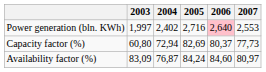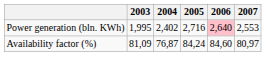 <table class="wikitable">
 <tr>
 <th></th>
 <th>2003</th>
 <th>2004</th>
 <th>2005</th>
 <th>2006</th>
 <th>2007</th>
 </tr>
 <tr>
 <td>Power generation (bln. KWh)</td>
-<td>1,997</td>
+<td>1,995</td>
 <td>2,402</td>
 <td>2,716</td>
 <td style="background: pink;">2,640</td>
 <td>2,553</td>
 </tr>
 <tr>
-<td>Capacity factor (%)</td>
-<td>60,80</td>
-<td>72,94</td>
-<td>82,69</td>
-<td>80,37</td>
-<td>77,73</td>
-</tr>
-<tr>
 <td>Availability factor (%)</td>
-<td>83,09</td>
+<td>81,09</td>
 <td>76,87</td>
 <td>84,24</td>
 <td>84,60</td>
 <td>80,97</td>
 </tr>
 </table>
